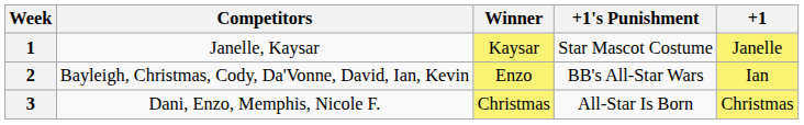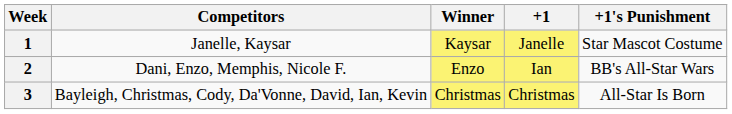 <table class="wikitable" style="text-align:center">
 <tr>
 <th scope="col">Week</th>
 <th scope="col">Competitors</th>
 <th scope="col">Winner</th>
+<th scope="col">+1</th>
 <th scope="col">+1's Punishment</th>
-<th scope="col">+1</th>
 </tr>
 <tr>
 <th scope="row">1</th>
 <td>Janelle, Kaysar</td>
 <td style="background:#FBF373">Kaysar</td>
+<td style="background:#FBF373">Janelle</td>
 <td>Star Mascot Costume</td>
-<td style="background:#FBF373">Janelle</td>
 </tr>
 <tr>
 <th scope="row">2</th>
-<td>Bayleigh, Christmas, Cody, Da'Vonne, David, Ian, Kevin</td>
+<td>Dani, Enzo, Memphis, Nicole F.</td>
 <td style="background:#FBF373">Enzo</td>
+<td style="background:#FBF373">Ian</td>
 <td>BB's All-Star Wars</td>
-<td style="background:#FBF373">Ian</td>
 </tr>
 <tr>
 <th scope="row">3</th>
-<td>Dani, Enzo, Memphis, Nicole F.</td>
+<td>Bayleigh, Christmas, Cody, Da'Vonne, David, Ian, Kevin</td>
+<td style="background:#FBF373">Christmas</td>
 <td style="background:#FBF373">Christmas</td>
 <td>All-Star Is Born</td>
-<td style="background:#FBF373">Christmas</td>
 </tr>
 </table>
